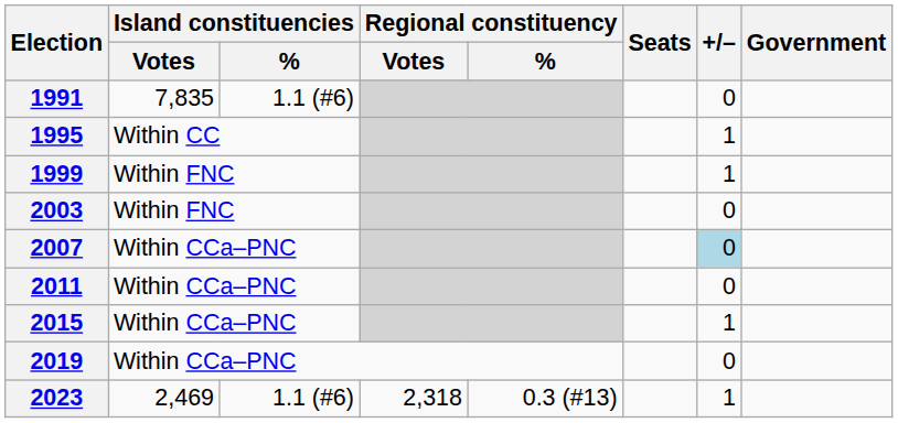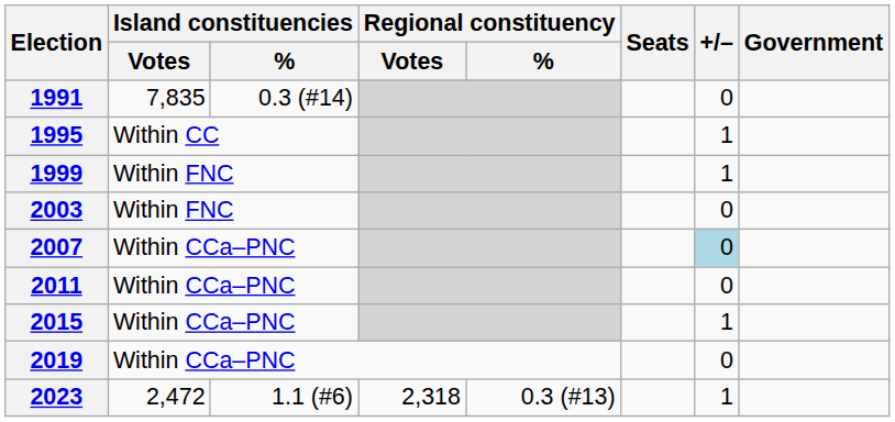 <table class=wikitable style="text-align: right;">
 <tr>
 <th rowspan="2">Election</th>
 <th colspan="2"><strong>Island constituencies</strong></th>
 <th colspan="2"><strong>Regional constituency</strong></th>
 <th rowspan="2">Seats</th>
 <th rowspan="2">+/–</th>
 <th rowspan="2">Government</th>
 </tr>
 <tr>
 <th>Votes</th>
 <th>%</th>
 <th>Votes</th>
 <th>%</th>
 </tr>
 <tr>
 <th><a href='#'>1991</a></th>
 <td>7,835</td>
-<td>1.1 (#6)</td>
+<td>0.3 (#14)</td>
 <td bgcolor="lightgrey" colspan="2"></td>
 <td></td>
 <td> 0</td>
 <td></td>
 </tr>
 <tr>
 <th><a href='#'>1995</a></th>
 <td align="left" colspan="2">Within <a href='#'>CC</a></td>
 <td bgcolor="lightgrey" colspan="2"></td>
 <td></td>
 <td> 1</td>
 <td></td>
 </tr>
 <tr>
 <th><a href='#'>1999</a></th>
 <td align="left" colspan="2">Within <a href='#'>FNC</a></td>
 <td bgcolor="lightgrey" colspan="2"></td>
 <td></td>
 <td> 1</td>
 <td></td>
 </tr>
 <tr>
 <th><a href='#'>2003</a></th>
 <td align="left" colspan="2">Within <a href='#'>FNC</a></td>
 <td bgcolor="lightgrey" colspan="2"></td>
 <td></td>
 <td> 0</td>
 <td></td>
 </tr>
 <tr>
 <th><a href='#'>2007</a></th>
 <td align="left" colspan="2">Within <a href='#'>CCa–PNC</a></td>
 <td bgcolor="lightgrey" colspan="2"></td>
 <td></td>
 <td style="background: lightblue;"> 0</td>
 <td></td>
 </tr>
 <tr>
 <th><a href='#'>2011</a></th>
 <td align="left" colspan="2">Within <a href='#'>CCa–PNC</a></td>
 <td bgcolor="lightgrey" colspan="2"></td>
 <td></td>
 <td> 0</td>
 <td></td>
 </tr>
 <tr>
 <th><a href='#'>2015</a></th>
 <td align="left" colspan="2">Within <a href='#'>CCa–PNC</a></td>
 <td bgcolor="lightgrey" colspan="2"></td>
 <td></td>
 <td> 1</td>
 <td></td>
 </tr>
 <tr>
 <th><a href='#'>2019</a></th>
 <td align="left" colspan="4">Within <a href='#'>CCa–PNC</a></td>
 <td></td>
 <td> 0</td>
 <td></td>
 </tr>
 <tr>
 <th><a href='#'>2023</a></th>
-<td>2,469</td>
+<td>2,472</td>
 <td>1.1 (#6)</td>
 <td>2,318</td>
 <td>0.3 (#13)</td>
 <td></td>
 <td> 1</td>
 <td></td>
 </tr>
 </table>
